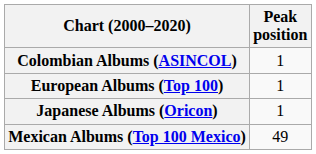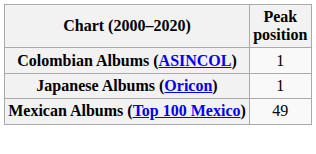 <table class="wikitable plainrowheaders sortable" style="text-align:center">
 <tr>
 <th scope="col">Chart (2000–2020)</th>
 <th scope="col">Peak<br>position</th>
 </tr>
 <tr>
 </tr>
 <tr>
 </tr>
 <tr>
 </tr>
 <tr>
 </tr>
 <tr>
 </tr>
 <tr>
 <th scope="row">Colombian Albums (<a href='#'>ASINCOL</a>)</th>
 <td>1</td>
 </tr>
 <tr>
 </tr>
 <tr>
 </tr>
 <tr>
-</tr>
-<tr>
-<th scope="row">European Albums (<a href='#'>Top 100</a>)</th>
-<td align="center">1</td>
 </tr>
 <tr>
 </tr>
 <tr>
 </tr>
 <tr>
 </tr>
 <tr>
 </tr>
 <tr>
 </tr>
 <tr>
 </tr>
 <tr>
 <th scope="row">Japanese Albums (<a href='#'>Oricon</a>)</th>
 <td>1</td>
 </tr>
 <tr>
 <th scope="row">Mexican Albums (<a href='#'>Top 100 Mexico</a>)</th>
 <td style="text-align:center;">49</td>
 </tr>
 <tr>
 </tr>
 <tr>
 </tr>
 <tr>
 </tr>
 <tr>
 </tr>
 <tr>
 </tr>
 <tr>
 </tr>
 <tr>
 </tr>
 <tr>
 </tr>
 <tr>
 </tr>
 <tr>
 </tr>
 <tr>
 </tr>
 <tr>
 </tr>
 <tr>
 </tr>
 </table>
